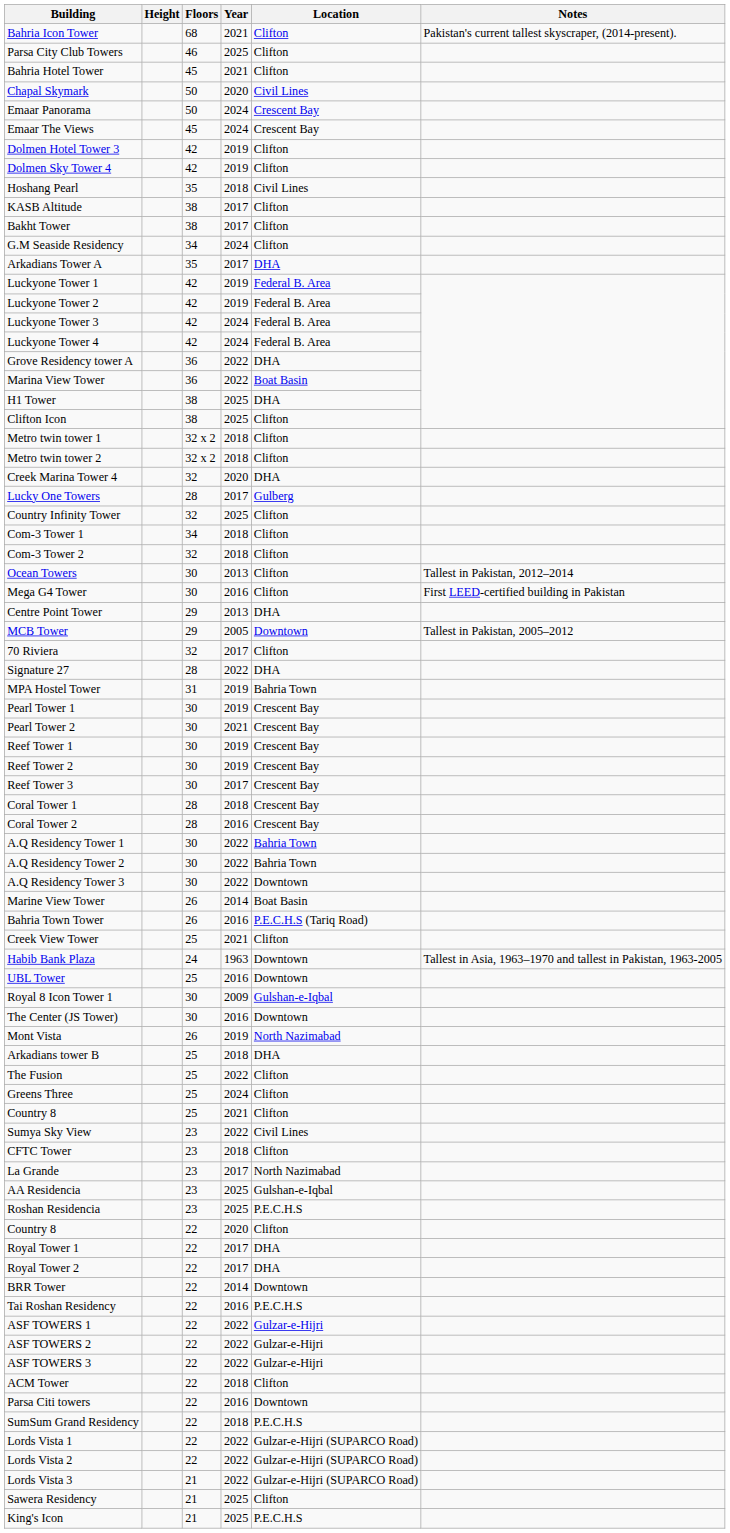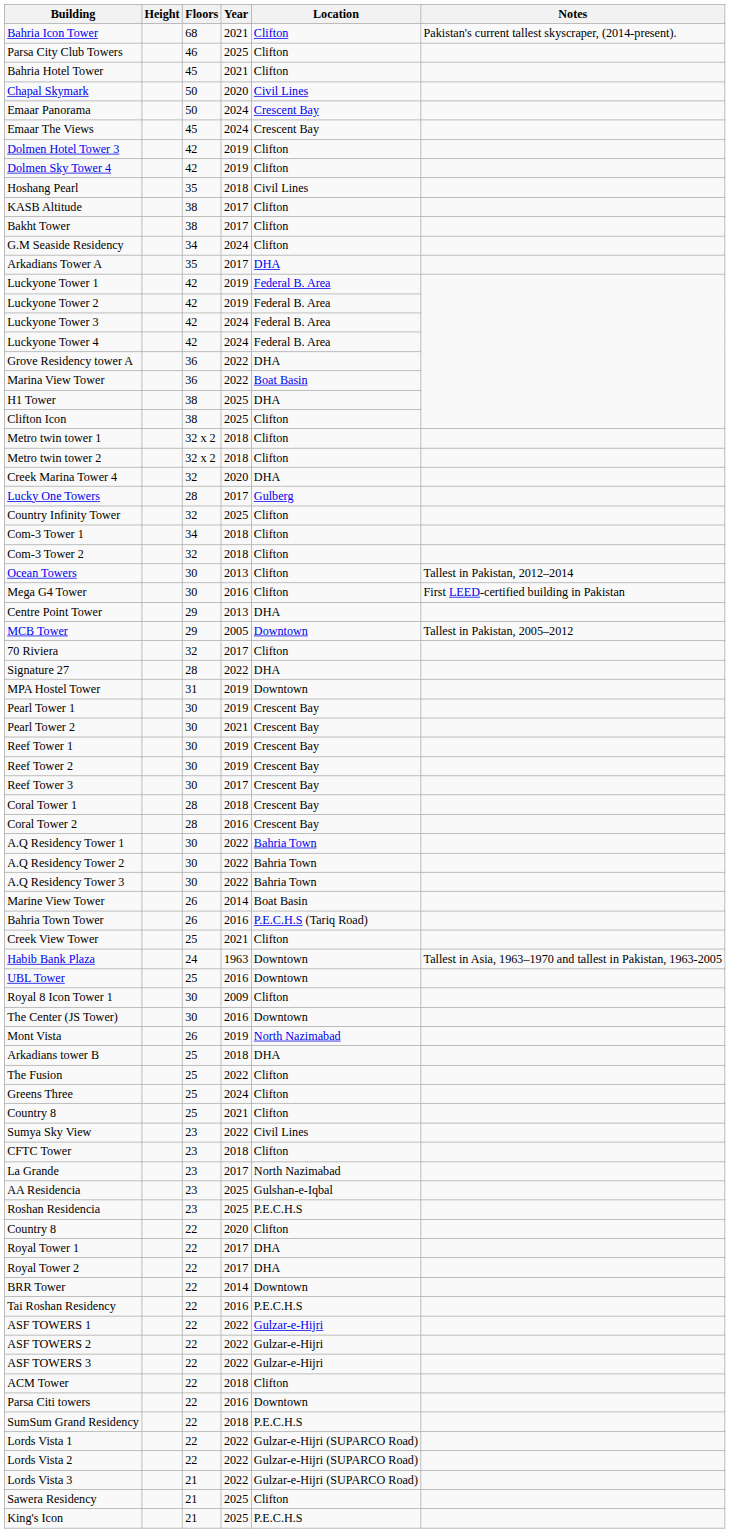 <table class="wikitable">
 <tr>
 <th>Building</th>
 <th>Height</th>
 <th>Floors</th>
 <th>Year</th>
 <th>Location</th>
 <th>Notes</th>
 </tr>
 <tr>
 <td><a href='#'>Bahria Icon Tower</a></td>
 <td></td>
 <td>68</td>
 <td>2021</td>
 <td><a href='#'>Clifton</a></td>
 <td>Pakistan's current tallest skyscraper, (2014-present).</td>
 </tr>
 <tr>
 <td>Parsa City Club Towers</td>
 <td></td>
 <td>46</td>
 <td>2025</td>
 <td>Clifton</td>
 <td></td>
 </tr>
 <tr>
 <td>Bahria Hotel Tower</td>
 <td></td>
 <td>45</td>
 <td>2021</td>
 <td>Clifton</td>
 <td></td>
 </tr>
 <tr>
 <td><a href='#'>Chapal Skymark</a></td>
 <td></td>
 <td>50</td>
 <td>2020</td>
 <td><a href='#'>Civil Lines</a></td>
 <td></td>
 </tr>
 <tr>
 <td>Emaar Panorama </td>
 <td></td>
 <td>50</td>
 <td>2024</td>
 <td><a href='#'>Crescent Bay</a></td>
 <td></td>
 </tr>
 <tr>
 <td>Emaar The Views</td>
 <td></td>
 <td>45</td>
 <td>2024</td>
 <td>Crescent Bay</td>
 <td></td>
 </tr>
 <tr>
 <td><a href='#'>Dolmen Hotel Tower 3</a></td>
 <td></td>
 <td>42</td>
 <td>2019</td>
 <td>Clifton</td>
 <td></td>
 </tr>
 <tr>
 <td><a href='#'>Dolmen Sky Tower 4</a></td>
 <td></td>
 <td>42</td>
 <td>2019</td>
 <td>Clifton</td>
 <td></td>
 </tr>
 <tr>
 <td>Hoshang Pearl</td>
 <td></td>
 <td>35</td>
 <td>2018</td>
 <td>Civil Lines</td>
 <td></td>
 </tr>
 <tr>
 <td>KASB Altitude</td>
 <td></td>
 <td>38</td>
 <td>2017</td>
 <td>Clifton</td>
 <td></td>
 </tr>
 <tr>
 <td>Bakht Tower</td>
 <td></td>
 <td>38</td>
 <td>2017</td>
 <td>Clifton</td>
 <td></td>
 </tr>
 <tr>
 <td>G.M Seaside Residency</td>
 <td></td>
 <td>34</td>
 <td>2024</td>
 <td>Clifton</td>
 <td></td>
 </tr>
 <tr>
 <td>Arkadians Tower A</td>
 <td></td>
 <td>35</td>
 <td>2017</td>
 <td><a href='#'>DHA</a></td>
 <td></td>
 </tr>
 <tr>
 <td>Luckyone Tower 1</td>
 <td></td>
 <td>42</td>
 <td>2019</td>
 <td><a href='#'>Federal B. Area</a></td>
 </tr>
 <tr>
 <td>Luckyone Tower 2</td>
 <td></td>
 <td>42</td>
 <td>2019</td>
 <td>Federal B. Area</td>
 </tr>
 <tr>
 <td>Luckyone Tower 3</td>
 <td></td>
 <td>42</td>
 <td>2024</td>
 <td>Federal B. Area</td>
 </tr>
 <tr>
 <td>Luckyone Tower 4</td>
 <td></td>
 <td>42</td>
 <td>2024</td>
 <td>Federal B. Area</td>
 </tr>
 <tr>
 <td>Grove Residency tower A </td>
 <td></td>
 <td>36</td>
 <td>2022</td>
 <td>DHA</td>
 </tr>
 <tr>
 <td>Marina View Tower </td>
 <td></td>
 <td>36</td>
 <td>2022</td>
 <td><a href='#'>Boat Basin</a></td>
 </tr>
 <tr>
 <td>H1 Tower</td>
 <td></td>
 <td>38</td>
 <td>2025</td>
 <td>DHA</td>
 </tr>
 <tr>
 <td>Clifton Icon</td>
 <td></td>
 <td>38</td>
 <td>2025</td>
 <td>Clifton</td>
 </tr>
 <tr>
 <td>Metro twin tower 1</td>
 <td></td>
 <td>32 x 2</td>
 <td>2018</td>
 <td>Clifton</td>
 <td></td>
 </tr>
 <tr>
 <td>Metro twin tower 2</td>
 <td></td>
 <td>32 x 2</td>
 <td>2018</td>
 <td>Clifton</td>
 <td></td>
 </tr>
 <tr>
 <td>Creek Marina Tower 4<br></td>
 <td></td>
 <td>32</td>
 <td>2020</td>
 <td>DHA</td>
 <td></td>
 </tr>
 <tr>
 <td><a href='#'>Lucky One Towers</a></td>
 <td></td>
 <td>28</td>
 <td>2017</td>
 <td><a href='#'>Gulberg</a></td>
 <td></td>
 </tr>
 <tr>
 <td>Country Infinity Tower</td>
 <td></td>
 <td>32</td>
 <td>2025</td>
 <td>Clifton</td>
 <td></td>
 </tr>
 <tr>
 <td>Com-3 Tower 1</td>
 <td></td>
 <td>34</td>
 <td>2018</td>
 <td>Clifton</td>
 <td></td>
 </tr>
 <tr>
 <td>Com-3 Tower 2</td>
 <td></td>
 <td>32</td>
 <td>2018</td>
 <td>Clifton</td>
 <td></td>
 </tr>
 <tr>
 <td><a href='#'>Ocean Towers</a></td>
 <td></td>
 <td>30</td>
 <td>2013</td>
 <td>Clifton</td>
 <td>Tallest in Pakistan, 2012–2014</td>
 </tr>
 <tr>
 <td>Mega G4 Tower</td>
 <td></td>
 <td>30</td>
 <td>2016</td>
 <td>Clifton</td>
 <td>First <a href='#'>LEED</a>-certified building in Pakistan</td>
 </tr>
 <tr>
 <td>Centre Point Tower</td>
 <td></td>
 <td>29</td>
 <td>2013</td>
 <td>DHA</td>
 <td></td>
 </tr>
 <tr>
 <td><a href='#'>MCB Tower</a></td>
 <td></td>
 <td>29</td>
 <td>2005</td>
 <td><a href='#'>Downtown</a></td>
 <td>Tallest in Pakistan, 2005–2012</td>
 </tr>
 <tr>
 <td>70 Riviera</td>
 <td></td>
 <td>32</td>
 <td>2017</td>
 <td>Clifton</td>
 <td></td>
 </tr>
 <tr>
 <td>Signature 27</td>
 <td></td>
 <td>28</td>
 <td>2022</td>
 <td>DHA</td>
 <td></td>
 </tr>
 <tr>
 <td>MPA Hostel Tower</td>
 <td></td>
 <td>31</td>
 <td>2019</td>
-<td>Bahria Town</td>
+<td>Downtown</td>
 <td></td>
 </tr>
 <tr>
 <td>Pearl Tower 1</td>
 <td></td>
 <td>30</td>
 <td>2019</td>
 <td>Crescent Bay</td>
 <td></td>
 </tr>
 <tr>
 <td>Pearl Tower 2</td>
 <td></td>
 <td>30</td>
 <td>2021</td>
 <td>Crescent Bay</td>
 <td></td>
 </tr>
 <tr>
 <td>Reef Tower 1</td>
 <td></td>
 <td>30</td>
 <td>2019</td>
 <td>Crescent Bay</td>
 <td></td>
 </tr>
 <tr>
 <td>Reef Tower 2</td>
 <td></td>
 <td>30</td>
 <td>2019</td>
 <td>Crescent Bay</td>
 <td></td>
 </tr>
 <tr>
 <td>Reef Tower 3</td>
 <td></td>
 <td>30</td>
 <td>2017</td>
 <td Crescent Bay, Karachi>Crescent Bay</td>
 <td></td>
 </tr>
 <tr>
 <td>Coral Tower 1</td>
 <td></td>
 <td>28</td>
 <td>2018</td>
 <td>Crescent Bay</td>
 <td></td>
 </tr>
 <tr>
 <td>Coral Tower 2</td>
 <td></td>
 <td>28</td>
 <td>2016</td>
 <td>Crescent Bay</td>
 <td></td>
 </tr>
 <tr>
 <td>A.Q Residency Tower 1 </td>
 <td></td>
 <td>30</td>
 <td>2022</td>
 <td><a href='#'>Bahria Town</a></td>
 <td></td>
 </tr>
 <tr>
 <td>A.Q Residency Tower 2 </td>
 <td></td>
 <td>30</td>
 <td>2022</td>
 <td>Bahria Town</td>
 <td></td>
 </tr>
 <tr>
 <td>A.Q Residency Tower 3 </td>
 <td></td>
 <td>30</td>
 <td>2022</td>
-<td>Downtown</td>
+<td>Bahria Town</td>
 <td></td>
 </tr>
 <tr>
 <td>Marine View Tower</td>
 <td></td>
 <td>26</td>
 <td>2014</td>
 <td>Boat Basin</td>
 <td></td>
 </tr>
 <tr>
 <td>Bahria Town Tower</td>
 <td></td>
 <td>26</td>
 <td>2016</td>
 <td><a href='#'>P.E.C.H.S</a> (Tariq Road)</td>
 <td></td>
 </tr>
 <tr>
 <td>Creek View Tower</td>
 <td></td>
 <td>25</td>
 <td>2021</td>
 <td>Clifton</td>
 <td></td>
 </tr>
 <tr>
 <td><a href='#'>Habib Bank Plaza</a></td>
 <td></td>
 <td>24</td>
 <td>1963</td>
 <td>Downtown</td>
 <td>Tallest in Asia, 1963–1970 and tallest in Pakistan, 1963-2005</td>
 </tr>
 <tr>
 <td><a href='#'>UBL Tower</a></td>
 <td></td>
 <td>25</td>
 <td>2016</td>
 <td>Downtown</td>
 <td></td>
 </tr>
 <tr>
 <td>Royal 8 Icon Tower 1</td>
 <td></td>
 <td>30</td>
 <td>2009</td>
-<td><a href='#'>Gulshan-e-Iqbal</a></td>
+<td>Clifton</td>
 <td></td>
 </tr>
 <tr>
 <td>The Center (JS Tower)</td>
 <td></td>
 <td>30</td>
 <td>2016</td>
 <td>Downtown</td>
 <td></td>
 </tr>
 <tr>
 <td>Mont Vista </td>
 <td></td>
 <td>26</td>
 <td>2019</td>
 <td><a href='#'>North Nazimabad</a></td>
 <td></td>
 </tr>
 <tr>
 <td>Arkadians tower B</td>
 <td></td>
 <td>25</td>
 <td>2018</td>
 <td>DHA</td>
 <td></td>
 </tr>
 <tr>
 <td>The Fusion</td>
 <td></td>
 <td>25</td>
 <td>2022</td>
 <td>Clifton</td>
 <td></td>
 </tr>
 <tr>
 <td>Greens Three</td>
 <td></td>
 <td>25</td>
 <td>2024</td>
 <td>Clifton</td>
 <td></td>
 </tr>
 <tr>
 <td>Country 8</td>
 <td></td>
 <td>25</td>
 <td>2021</td>
 <td>Clifton</td>
 <td></td>
 </tr>
 <tr>
 <td>Sumya Sky View</td>
 <td></td>
 <td>23</td>
 <td>2022</td>
 <td>Civil Lines</td>
 <td></td>
 </tr>
 <tr>
 <td>CFTC Tower</td>
 <td></td>
 <td>23</td>
 <td>2018</td>
 <td>Clifton</td>
 <td></td>
 </tr>
 <tr>
 <td>La Grande</td>
 <td></td>
 <td>23</td>
 <td>2017</td>
 <td>North Nazimabad</td>
 <td></td>
 </tr>
 <tr>
 <td>AA Residencia</td>
 <td></td>
 <td>23</td>
 <td>2025</td>
 <td>Gulshan-e-Iqbal</td>
 <td></td>
 </tr>
 <tr>
 <td>Roshan Residencia</td>
 <td></td>
 <td>23</td>
 <td>2025</td>
 <td>P.E.C.H.S</td>
 <td></td>
 </tr>
 <tr>
 <td>Country 8</td>
 <td></td>
 <td>22</td>
 <td>2020</td>
 <td>Clifton</td>
 <td></td>
 </tr>
 <tr>
 <td>Royal Tower 1</td>
 <td></td>
 <td>22</td>
 <td>2017</td>
 <td>DHA</td>
 <td></td>
 </tr>
 <tr>
 <td>Royal Tower 2</td>
 <td></td>
 <td>22</td>
 <td>2017</td>
 <td>DHA</td>
 <td></td>
 </tr>
 <tr>
 <td>BRR Tower</td>
 <td></td>
 <td>22</td>
 <td>2014</td>
 <td>Downtown</td>
 <td></td>
 </tr>
 <tr>
 <td>Tai Roshan Residency</td>
 <td></td>
 <td>22</td>
 <td>2016</td>
 <td>P.E.C.H.S</td>
 <td></td>
 </tr>
 <tr>
 <td>ASF TOWERS 1</td>
 <td></td>
 <td>22</td>
 <td>2022</td>
 <td><a href='#'>Gulzar-e-Hijri</a></td>
 <td></td>
 </tr>
 <tr>
 <td>ASF TOWERS 2</td>
 <td></td>
 <td>22</td>
 <td>2022</td>
 <td>Gulzar-e-Hijri</td>
 <td></td>
 </tr>
 <tr>
 <td>ASF TOWERS 3</td>
 <td></td>
 <td>22</td>
 <td>2022</td>
 <td>Gulzar-e-Hijri</td>
 <td></td>
 </tr>
 <tr>
 <td>ACM Tower</td>
 <td></td>
 <td>22</td>
 <td>2018</td>
 <td>Clifton</td>
 <td></td>
 </tr>
 <tr>
 <td>Parsa Citi towers</td>
 <td></td>
 <td>22</td>
 <td>2016</td>
 <td>Downtown</td>
 <td></td>
 </tr>
 <tr>
 <td>SumSum Grand Residency</td>
 <td></td>
 <td>22</td>
 <td>2018</td>
 <td>P.E.C.H.S</td>
 <td></td>
 </tr>
 <tr>
 <td>Lords Vista 1</td>
 <td></td>
 <td>22</td>
 <td>2022</td>
 <td>Gulzar-e-Hijri (SUPARCO Road)</td>
 <td></td>
 </tr>
 <tr>
 <td>Lords Vista 2</td>
 <td></td>
 <td>22</td>
 <td>2022</td>
 <td>Gulzar-e-Hijri (SUPARCO Road)</td>
 <td></td>
 </tr>
 <tr>
 <td>Lords Vista 3</td>
 <td></td>
 <td>21</td>
 <td>2022</td>
 <td>Gulzar-e-Hijri (SUPARCO Road)</td>
 <td></td>
 </tr>
 <tr>
 <td>Sawera Residency</td>
 <td></td>
 <td>21</td>
 <td>2025</td>
 <td>Clifton</td>
 <td></td>
 </tr>
 <tr>
 <td>King's Icon</td>
 <td></td>
 <td>21</td>
 <td>2025</td>
 <td>P.E.C.H.S</td>
 <td></td>
 </tr>
 </table>
